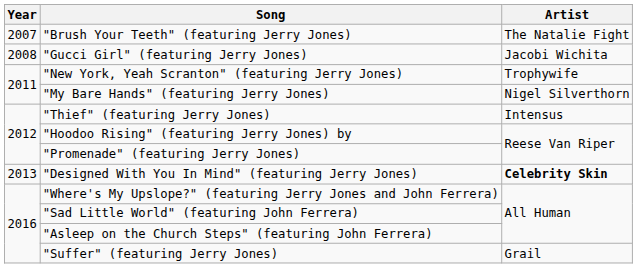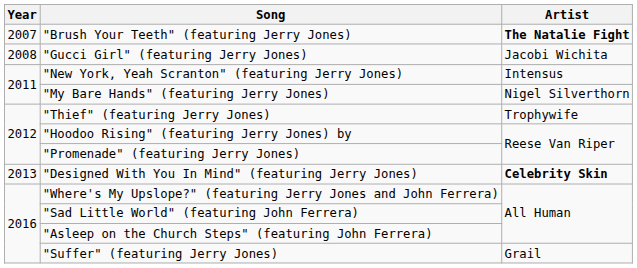 <table class="wikitable">
 <tr>
 <th>Year</th>
 <th>Song</th>
 <th>Artist</th>
 </tr>
 <tr>
 <td>2007</td>
 <td>"Brush Your Teeth" (featuring Jerry Jones)</td>
-<td>The Natalie Fight</td>
+<td><strong>The Natalie Fight</strong></td>
 </tr>
 <tr>
 <td>2008</td>
 <td>"Gucci Girl" (featuring Jerry Jones)</td>
 <td>Jacobi Wichita</td>
 </tr>
 <tr>
 <td rowspan="2">2011</td>
 <td>"New York, Yeah Scranton" (featuring Jerry Jones)</td>
-<td>Trophywife</td>
+<td>Intensus</td>
 </tr>
 <tr>
 <td>"My Bare Hands" (featuring Jerry Jones)</td>
 <td>Nigel Silverthorn</td>
 </tr>
 <tr>
 <td rowspan="3">2012</td>
 <td>"Thief" (featuring Jerry Jones)</td>
-<td>Intensus</td>
+<td>Trophywife</td>
 </tr>
 <tr>
 <td>"Hoodoo Rising" (featuring Jerry Jones) by</td>
 <td rowspan="2">Reese Van Riper</td>
 </tr>
 <tr>
 <td>"Promenade" (featuring Jerry Jones)</td>
 </tr>
 <tr>
 <td>2013</td>
 <td>"Designed With You In Mind" (featuring Jerry Jones)</td>
 <td><strong>Celebrity Skin</strong></td>
 </tr>
 <tr>
 <td rowspan="4">2016</td>
 <td>"Where's My Upslope?" (featuring Jerry Jones and John Ferrera)</td>
 <td rowspan="3">All Human</td>
 </tr>
 <tr>
 <td>"Sad Little World" (featuring John Ferrera)</td>
 </tr>
 <tr>
 <td>"Asleep on the Church Steps" (featuring John Ferrera) </td>
 </tr>
 <tr>
 <td>"Suffer" (featuring Jerry Jones)</td>
 <td>Grail</td>
 </tr>
 </table>
